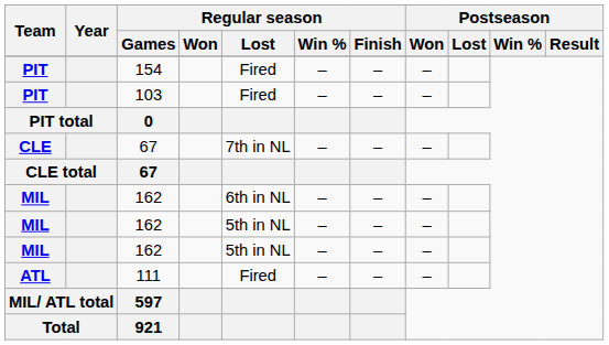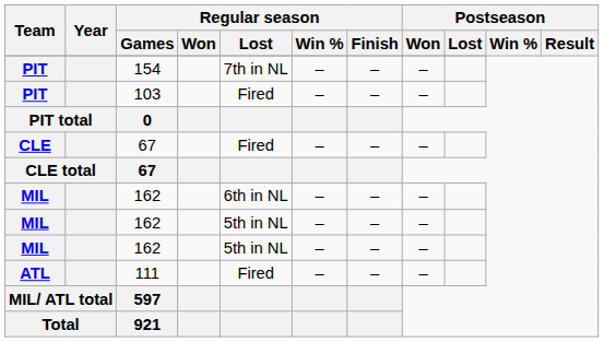 <table class="wikitable" style="font-size: 95%; text-align:center;">
 <tr>
 <th rowspan="2">Team</th>
 <th rowspan="2">Year</th>
 <th colspan="5">Regular season</th>
 <th colspan="4">Postseason</th>
 </tr>
 <tr>
 <th>Games</th>
 <th>Won</th>
 <th>Lost</th>
 <th>Win %</th>
 <th>Finish</th>
 <th>Won</th>
 <th>Lost</th>
 <th>Win %</th>
 <th>Result</th>
 </tr>
 <tr>
 </tr>
 <tr>
 <th><a href='#'>PIT</a></th>
 <th></th>
 <td>154</td>
 <td></td>
-<td>Fired</td>
+<td>7th in NL</td>
 <td>–</td>
 <td>–</td>
 <td>–</td>
 <td></td>
 </tr>
 <tr>
 <th><a href='#'>PIT</a></th>
 <th></th>
 <td>103</td>
 <td></td>
 <td>Fired</td>
 <td>–</td>
 <td>–</td>
 <td>–</td>
 <td></td>
 </tr>
 <tr>
 <th colspan="2">PIT total</th>
 <th>0</th>
 <th></th>
 <th></th>
 <th></th>
 <th></th>
 </tr>
 <tr>
 <th><a href='#'>CLE</a></th>
 <th></th>
 <td>67</td>
 <td></td>
-<td>7th in NL</td>
+<td>Fired</td>
 <td>–</td>
 <td>–</td>
 <td>–</td>
 <td></td>
 </tr>
 <tr>
 <th colspan="2">CLE total</th>
 <th>67</th>
 <th></th>
 <th></th>
 <th></th>
 <th></th>
 </tr>
 <tr>
 <th><a href='#'>MIL</a></th>
 <th></th>
 <td>162</td>
 <td></td>
 <td>6th in NL</td>
 <td>–</td>
 <td>–</td>
 <td>–</td>
 <td></td>
 </tr>
 <tr>
 <th><a href='#'>MIL</a></th>
 <th></th>
 <td>162</td>
 <td></td>
 <td>5th in NL</td>
 <td>–</td>
 <td>–</td>
 <td>–</td>
 <td></td>
 </tr>
 <tr>
 <th><a href='#'>MIL</a></th>
 <th></th>
 <td>162</td>
 <td></td>
 <td>5th in NL</td>
 <td>–</td>
 <td>–</td>
 <td>–</td>
 <td></td>
 </tr>
 <tr>
 <th><a href='#'>ATL</a></th>
 <th></th>
 <td>111</td>
 <td></td>
 <td>Fired</td>
 <td>–</td>
 <td>–</td>
 <td>–</td>
 <td></td>
 </tr>
 <tr>
 <th colspan="2">MIL/ ATL total</th>
 <th>597</th>
 <th></th>
 <th></th>
 <th></th>
 <th></th>
 </tr>
 <tr>
 <th colspan="2">Total</th>
 <th>921</th>
 <th></th>
 <th></th>
 <th></th>
 <th></th>
 </tr>
 </table>
